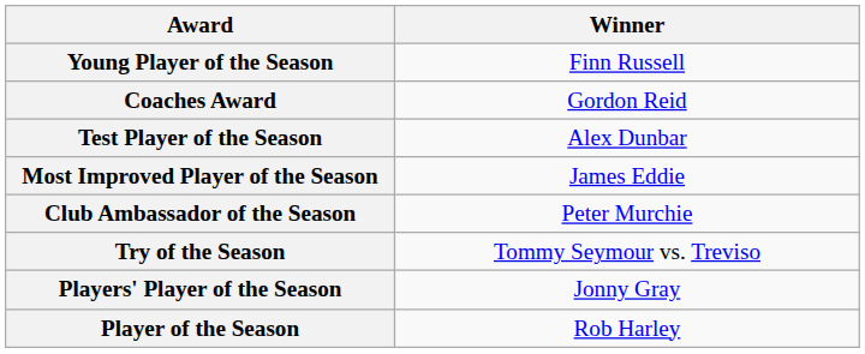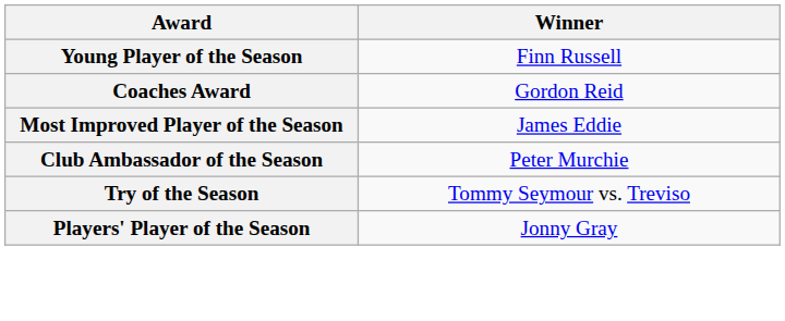 <table class="wikitable" style="font-size:95%; text-align:center;">
 <tr>
 <th style="width:250px;">Award</th>
 <th style="width:300px;">Winner</th>
 </tr>
 <tr>
 <th>Young Player of the Season</th>
 <td> <a href='#'>Finn Russell</a></td>
 </tr>
 <tr>
 <th>Coaches Award</th>
 <td> <a href='#'>Gordon Reid</a></td>
-</tr>
-<tr>
-<th>Test Player of the Season</th>
-<td> <a href='#'>Alex Dunbar</a></td>
 </tr>
 <tr>
 <th>Most Improved Player of the Season</th>
 <td> <a href='#'>James Eddie</a></td>
 </tr>
 <tr>
 <th>Club Ambassador of the Season</th>
 <td> <a href='#'>Peter Murchie</a></td>
 </tr>
 <tr>
 <th>Try of the Season</th>
 <td> <a href='#'>Tommy Seymour</a> vs.  <a href='#'>Treviso</a></td>
 </tr>
 <tr>
 <th>Players' Player of the Season</th>
 <td> <a href='#'>Jonny Gray</a></td>
 </tr>
-<tr>
-<th>Player of the Season</th>
-<td> <a href='#'>Rob Harley</a></td>
-</tr>
 </table>
